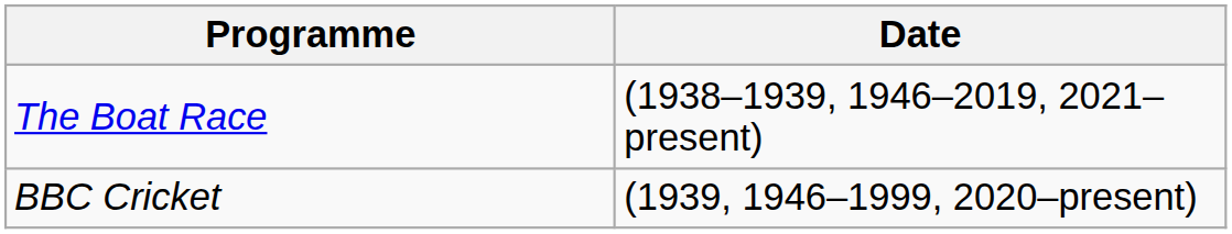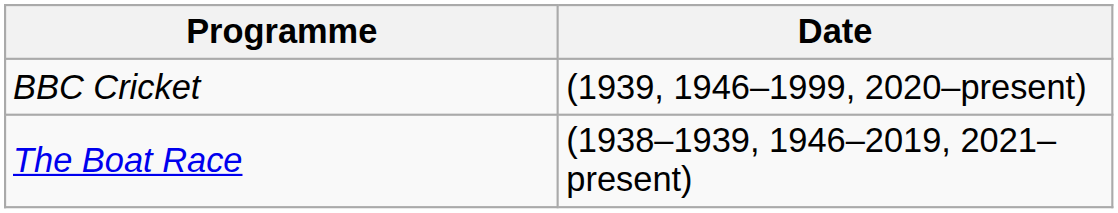 <table class="wikitable">
 <tr>
 <th width=250>Programme</th>
 <th width=250>Date</th>
 </tr>
 <tr>
+<td><em>BBC Cricket</em></td>
+<td>(1939, 1946–1999, 2020–present)</td>
+</tr>
+<tr>
 <td><em><a href='#'>The Boat Race</a></em></td>
 <td>(1938–1939, 1946–2019, 2021–present)</td>
 </tr>
-<tr>
-<td><em>BBC Cricket</em></td>
-<td>(1939, 1946–1999, 2020–present)</td>
-</tr>
 </table>
